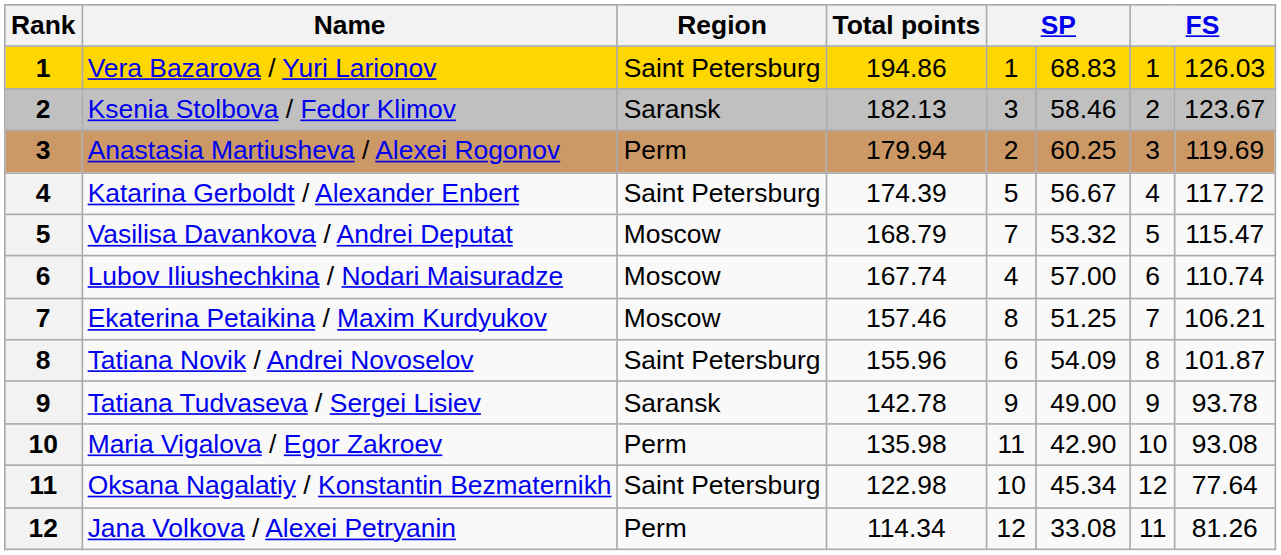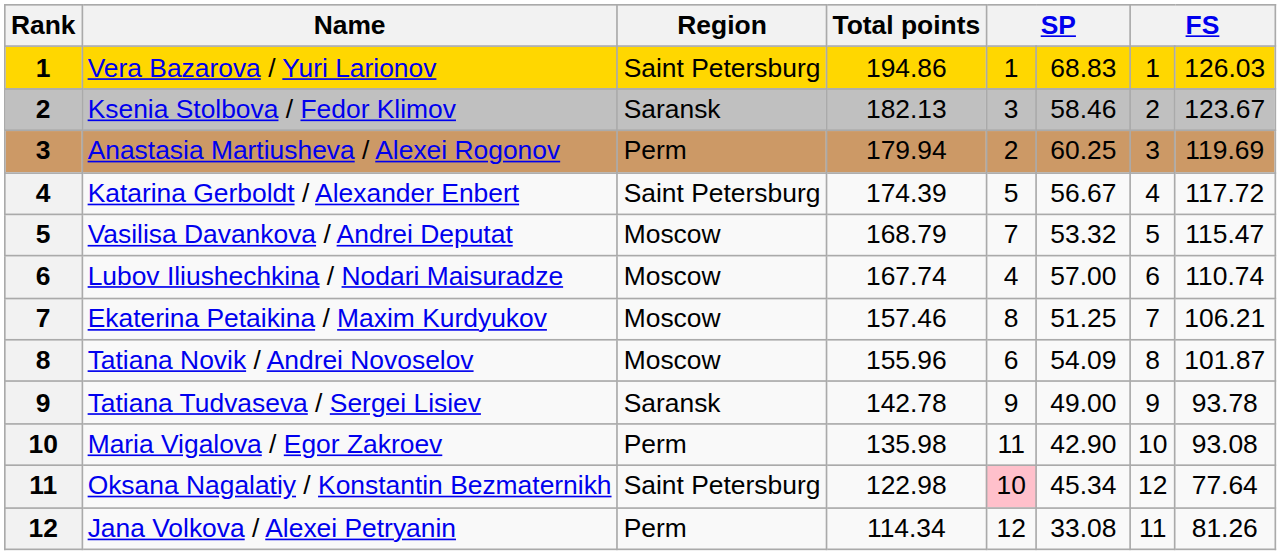 <table class="wikitable sortable">
 <tr>
 <th>Rank</th>
 <th>Name</th>
 <th>Region</th>
 <th>Total points</th>
 <th colspan="2" width="80px"><a href='#'>SP</a></th>
 <th colspan="2" width="80px"><a href='#'>FS</a></th>
 </tr>
 <tr bgcolor="gold">
 <td align="center"><strong>1</strong></td>
 <td><a href='#'>Vera Bazarova</a> / <a href='#'>Yuri Larionov</a></td>
 <td>Saint Petersburg</td>
 <td align="center">194.86</td>
 <td align="center">1</td>
 <td align="center">68.83</td>
 <td align="center">1</td>
 <td align="center">126.03</td>
 </tr>
 <tr bgcolor="silver">
 <td align="center"><strong>2</strong></td>
 <td><a href='#'>Ksenia Stolbova</a> / <a href='#'>Fedor Klimov</a></td>
 <td>Saransk</td>
 <td align="center">182.13</td>
 <td align="center">3</td>
 <td align="center">58.46</td>
 <td align="center">2</td>
 <td align="center">123.67</td>
 </tr>
 <tr bgcolor="cc9966">
 <td align="center"><strong>3</strong></td>
 <td><a href='#'>Anastasia Martiusheva</a> / <a href='#'>Alexei Rogonov</a></td>
 <td>Perm</td>
 <td align="center">179.94</td>
 <td align="center">2</td>
 <td align="center">60.25</td>
 <td align="center">3</td>
 <td align="center">119.69</td>
 </tr>
 <tr>
 <th>4</th>
 <td><a href='#'>Katarina Gerboldt</a> / <a href='#'>Alexander Enbert</a></td>
 <td>Saint Petersburg</td>
 <td align="center">174.39</td>
 <td align="center">5</td>
 <td align="center">56.67</td>
 <td align="center">4</td>
 <td align="center">117.72</td>
 </tr>
 <tr>
 <th>5</th>
 <td><a href='#'>Vasilisa Davankova</a> / <a href='#'>Andrei Deputat</a></td>
 <td>Moscow</td>
 <td align="center">168.79</td>
 <td align="center">7</td>
 <td align="center">53.32</td>
 <td align="center">5</td>
 <td align="center">115.47</td>
 </tr>
 <tr>
 <th>6</th>
 <td><a href='#'>Lubov Iliushechkina</a> / <a href='#'>Nodari Maisuradze</a></td>
 <td>Moscow</td>
 <td align="center">167.74</td>
 <td align="center">4</td>
 <td align="center">57.00</td>
 <td align="center">6</td>
 <td align="center">110.74</td>
 </tr>
 <tr>
 <th>7</th>
 <td><a href='#'>Ekaterina Petaikina</a> / <a href='#'>Maxim Kurdyukov</a></td>
 <td>Moscow</td>
 <td align="center">157.46</td>
 <td align="center">8</td>
 <td align="center">51.25</td>
 <td align="center">7</td>
 <td align="center">106.21</td>
 </tr>
 <tr>
 <th>8</th>
 <td><a href='#'>Tatiana Novik</a> / <a href='#'>Andrei Novoselov</a></td>
-<td>Saint Petersburg</td>
+<td>Moscow</td>
 <td align="center">155.96</td>
 <td align="center">6</td>
 <td align="center">54.09</td>
 <td align="center">8</td>
 <td align="center">101.87</td>
 </tr>
 <tr>
 <th>9</th>
 <td><a href='#'>Tatiana Tudvaseva</a> / <a href='#'>Sergei Lisiev</a></td>
 <td>Saransk</td>
 <td align="center">142.78</td>
 <td align="center">9</td>
 <td align="center">49.00</td>
 <td align="center">9</td>
 <td align="center">93.78</td>
 </tr>
 <tr>
 <th>10</th>
 <td><a href='#'>Maria Vigalova</a> / <a href='#'>Egor Zakroev</a></td>
 <td>Perm</td>
 <td align="center">135.98</td>
 <td align="center">11</td>
 <td align="center">42.90</td>
 <td align="center">10</td>
 <td align="center">93.08</td>
 </tr>
 <tr>
 <th>11</th>
 <td><a href='#'>Oksana Nagalatiy</a> / <a href='#'>Konstantin Bezmaternikh</a></td>
 <td>Saint Petersburg</td>
 <td align="center">122.98</td>
-<td align="center">10</td>
+<td align="center" style="background: pink;">10</td>
 <td align="center">45.34</td>
 <td align="center">12</td>
 <td align="center">77.64</td>
 </tr>
 <tr>
 <th>12</th>
 <td><a href='#'>Jana Volkova</a> / <a href='#'>Alexei Petryanin</a></td>
 <td>Perm</td>
 <td align="center">114.34</td>
 <td align="center">12</td>
 <td align="center">33.08</td>
 <td align="center">11</td>
 <td align="center">81.26</td>
 </tr>
 </table>
